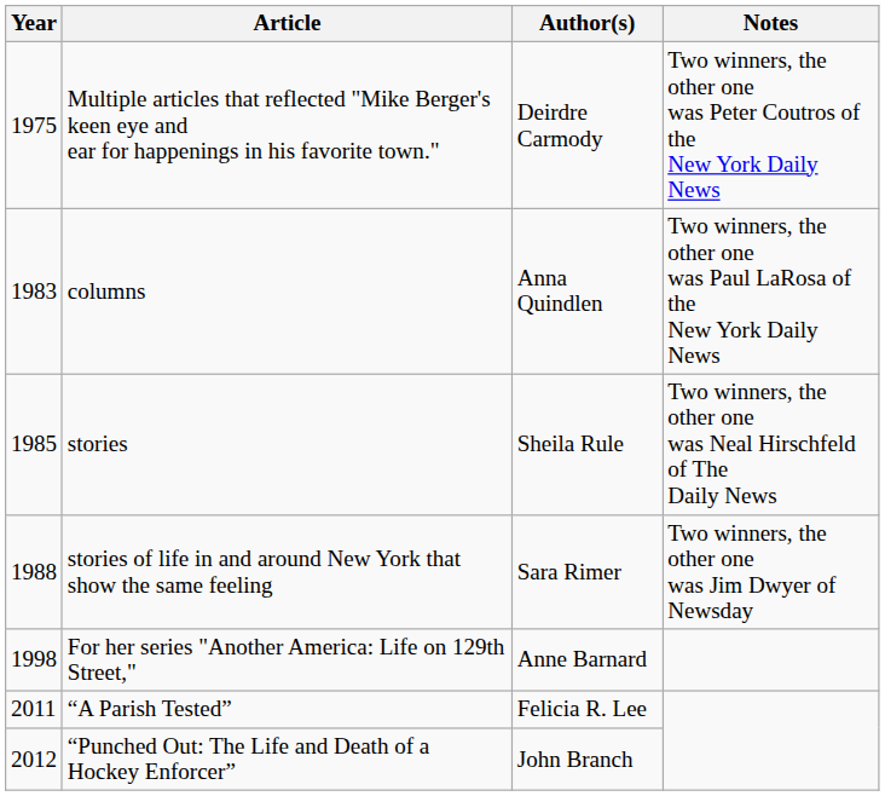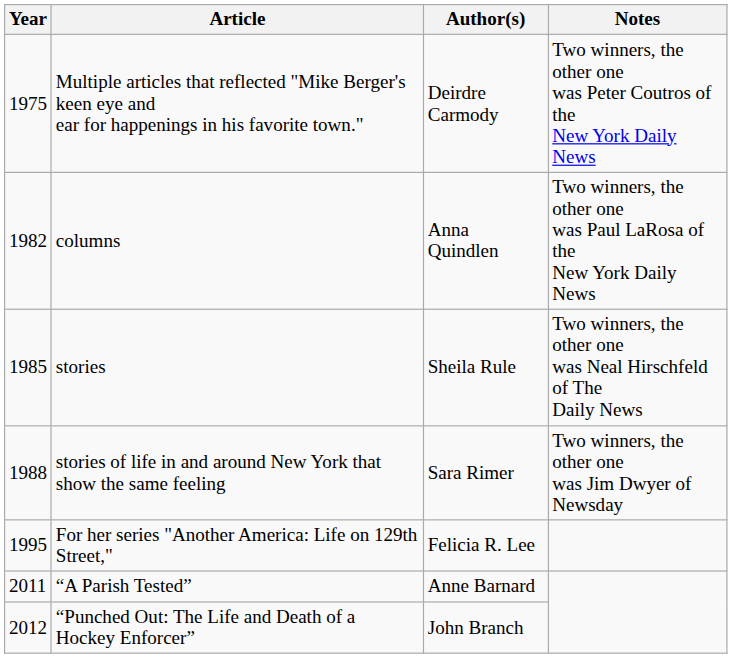 <table class="wikitable">
 <tr>
 <th>Year</th>
 <th>Article</th>
 <th>Author(s)</th>
 <th>Notes</th>
 </tr>
 <tr>
 <td>1975</td>
 <td>Multiple articles that reflected "Mike Berger's keen eye and<br>ear for happenings in his favorite town."</td>
 <td>Deirdre Carmody</td>
 <td>Two winners, the other one<br>was Peter Coutros of the<br><a href='#'>New York Daily News</a></td>
 </tr>
 <tr>
-<td>1983</td>
+<td>1982</td>
 <td> columns</td>
 <td>Anna Quindlen</td>
 <td>Two winners, the other one<br>was Paul LaRosa of the<br>New York Daily News</td>
 </tr>
 <tr>
 <td>1985</td>
 <td> stories</td>
 <td>Sheila Rule</td>
 <td>Two winners, the other one<br>was Neal Hirschfeld of The<br>Daily News</td>
 </tr>
 <tr>
 <td>1988</td>
 <td>stories of life in and around New York that show the same feeling<br></td>
 <td>Sara Rimer</td>
 <td>Two winners, the other one<br>was Jim Dwyer of Newsday</td>
 </tr>
 <tr>
-<td>1998</td>
+<td>1995</td>
 <td>For her series "Another America: Life on 129th Street,"</td>
-<td>Anne Barnard</td>
+<td>Felicia R. Lee</td>
 <td></td>
 </tr>
 <tr>
 <td>2011</td>
 <td>“A Parish Tested”</td>
-<td>Felicia R. Lee</td>
+<td>Anne Barnard</td>
 <td rowspan="2"></td>
 </tr>
 <tr>
 <td>2012</td>
 <td>“Punched Out: The Life and Death of a Hockey Enforcer”</td>
 <td>John Branch</td>
 </tr>
 </table>
